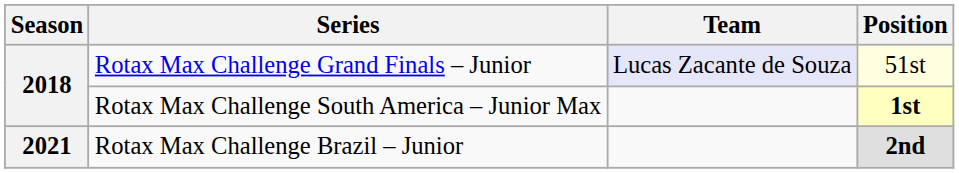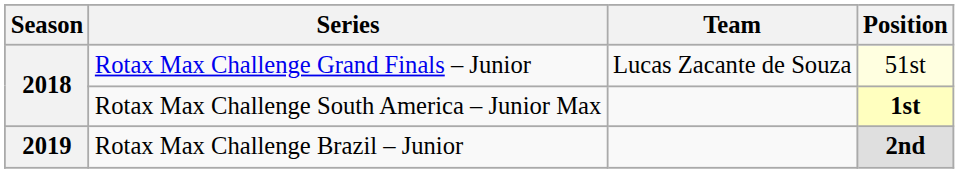 <table class="wikitable" style="font-size: 85%; text-align:center">
 <tr>
 <th>Season</th>
 <th>Series</th>
 <th>Team</th>
 <th>Position</th>
 </tr>
 <tr>
 <th rowspan="2">2018</th>
 <td align="left"><a href='#'>Rotax Max Challenge Grand Finals</a>  – Junior</td>
-<td align="left" style="background: lavender;">Lucas Zacante de Souza</td>
+<td align="left">Lucas Zacante de Souza</td>
 <td style="background: lightyellow;">51st</td>
 </tr>
 <tr>
 <td align="left">Rotax Max Challenge South America – Junior Max</td>
 <td align="left"></td>
 <td style="background:#FFFFBF;"><strong>1st</strong></td>
 </tr>
 <tr>
-<th>2021</th>
+<th>2019</th>
 <td align="left">Rotax Max Challenge Brazil – Junior</td>
 <td align="left"></td>
 <td style="background:#DFDFDF;"><strong>2nd</strong></td>
 </tr>
 </table>
